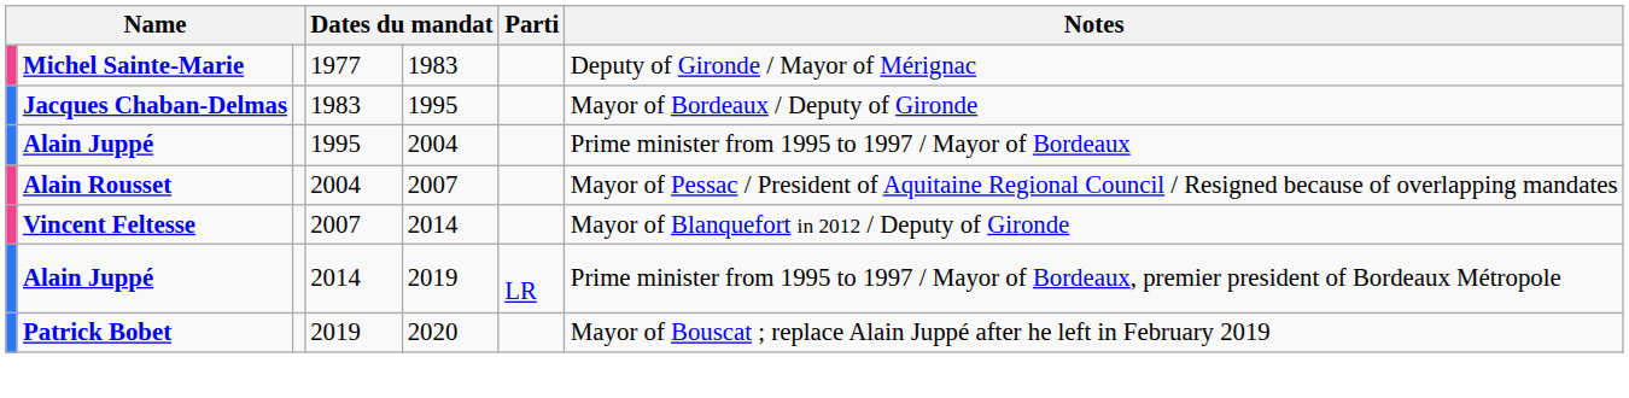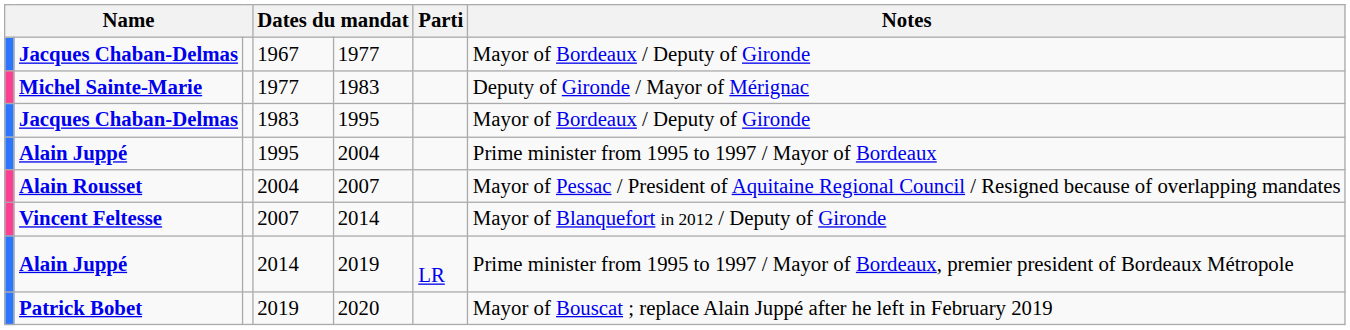 <table class="wikitable">
 <tr>
 <th colspan="3">Name</th>
 <th colspan="2">Dates du mandat</th>
 <th>Parti</th>
 <th>Notes</th>
+</tr>
+<tr>
+<th style="background-color: #2C75FF"></th>
+<td><strong><a href='#'>Jacques Chaban-Delmas</a></strong></td>
+<td></td>
+<td>1967</td>
+<td>1977</td>
+<td></td>
+<td>Mayor of <a href='#'>Bordeaux</a> / Deputy of <a href='#'>Gironde</a></td>
 </tr>
 <tr>
 <th style="background-color: #FD3F92"></th>
 <td><strong><a href='#'>Michel Sainte-Marie</a></strong></td>
 <td></td>
 <td>1977</td>
 <td>1983</td>
 <td></td>
 <td>Deputy of <a href='#'>Gironde</a> / Mayor of <a href='#'>Mérignac</a></td>
 </tr>
 <tr>
 <th style="background-color: #2C75FF"></th>
 <td><strong><a href='#'>Jacques Chaban-Delmas</a></strong></td>
 <td></td>
 <td>1983</td>
 <td>1995</td>
 <td></td>
 <td>Mayor of <a href='#'>Bordeaux</a> / Deputy of <a href='#'>Gironde</a></td>
 </tr>
 <tr>
 <th style="background-color: #2C75FF"></th>
 <td><strong><a href='#'>Alain Juppé</a></strong></td>
 <td></td>
 <td>1995</td>
 <td>2004</td>
 <td></td>
 <td>Prime minister from 1995 to 1997 / Mayor of <a href='#'>Bordeaux</a></td>
 </tr>
 <tr>
 <th style="background-color: #FD3F92"></th>
 <td><strong><a href='#'>Alain Rousset</a></strong></td>
 <td></td>
 <td>2004</td>
 <td>2007</td>
 <td></td>
 <td>Mayor of <a href='#'>Pessac</a> / President of <a href='#'>Aquitaine Regional Council</a> / Resigned because of overlapping mandates</td>
 </tr>
 <tr>
 <th style="background-color: #FD3F92"></th>
 <td><strong><a href='#'>Vincent Feltesse</a></strong></td>
 <td></td>
 <td>2007</td>
 <td>2014</td>
 <td></td>
 <td>Mayor of <a href='#'>Blanquefort</a> <small>in 2012</small> / Deputy of <a href='#'>Gironde</a></td>
 </tr>
 <tr>
 <th style="background-color: #2C75FF"></th>
 <td><strong><a href='#'>Alain Juppé</a></strong></td>
 <td></td>
 <td>2014</td>
 <td>2019</td>
 <td><br><a href='#'>LR</a></td>
 <td>Prime minister from 1995 to 1997 / Mayor of <a href='#'>Bordeaux</a>, premier president of Bordeaux Métropole</td>
 </tr>
 <tr>
 <th style="background-color: #2C75FF"></th>
 <td><strong><a href='#'>Patrick Bobet</a></strong></td>
 <td></td>
 <td>2019</td>
 <td>2020</td>
 <td></td>
 <td>Mayor of <a href='#'>Bouscat</a> ; replace Alain Juppé after he left in February 2019</td>
 </tr>
 </table>
